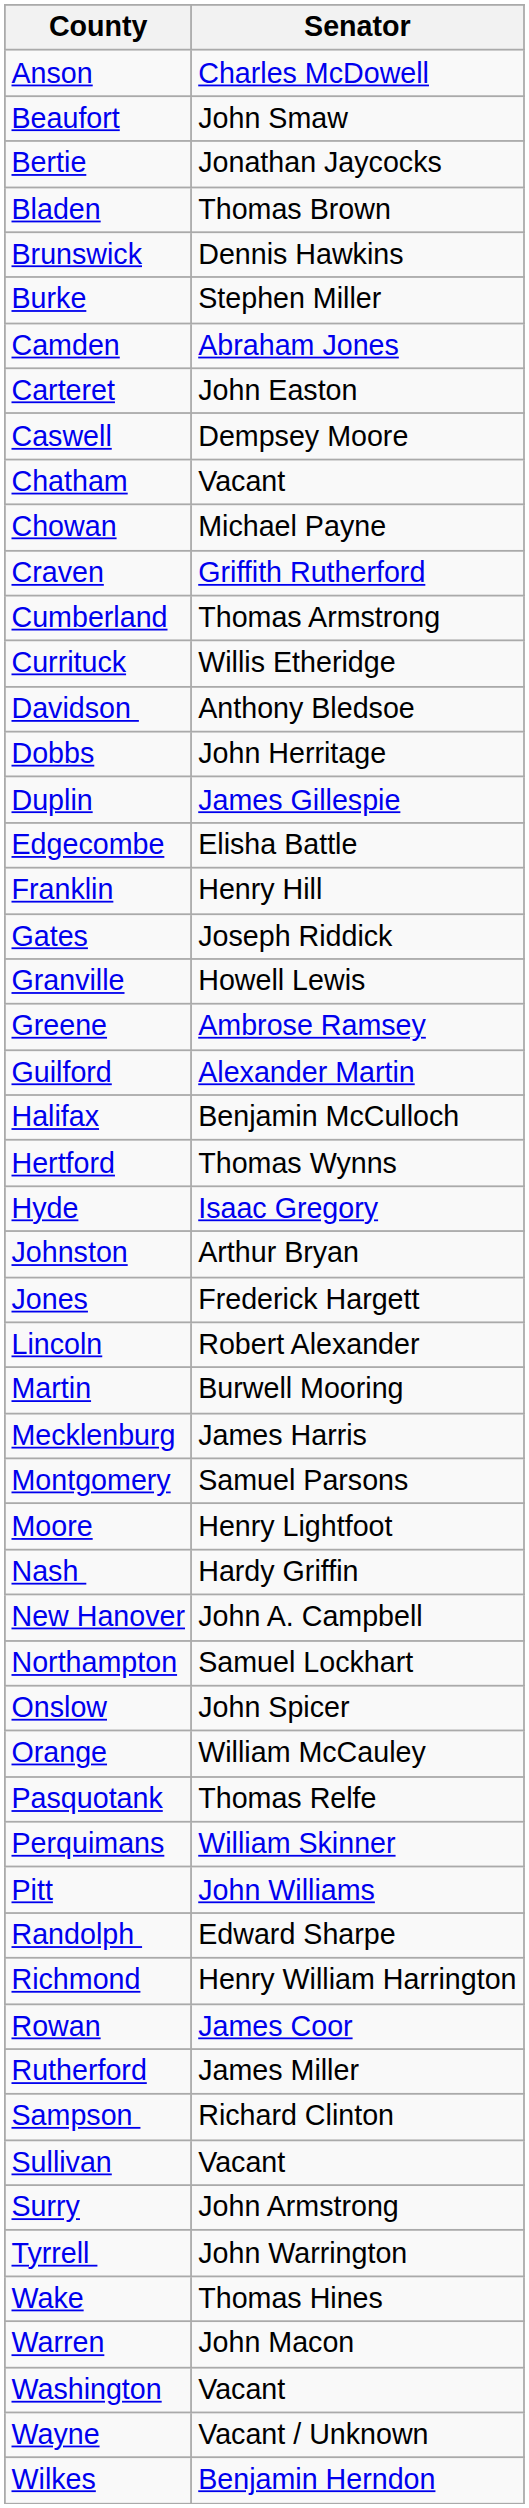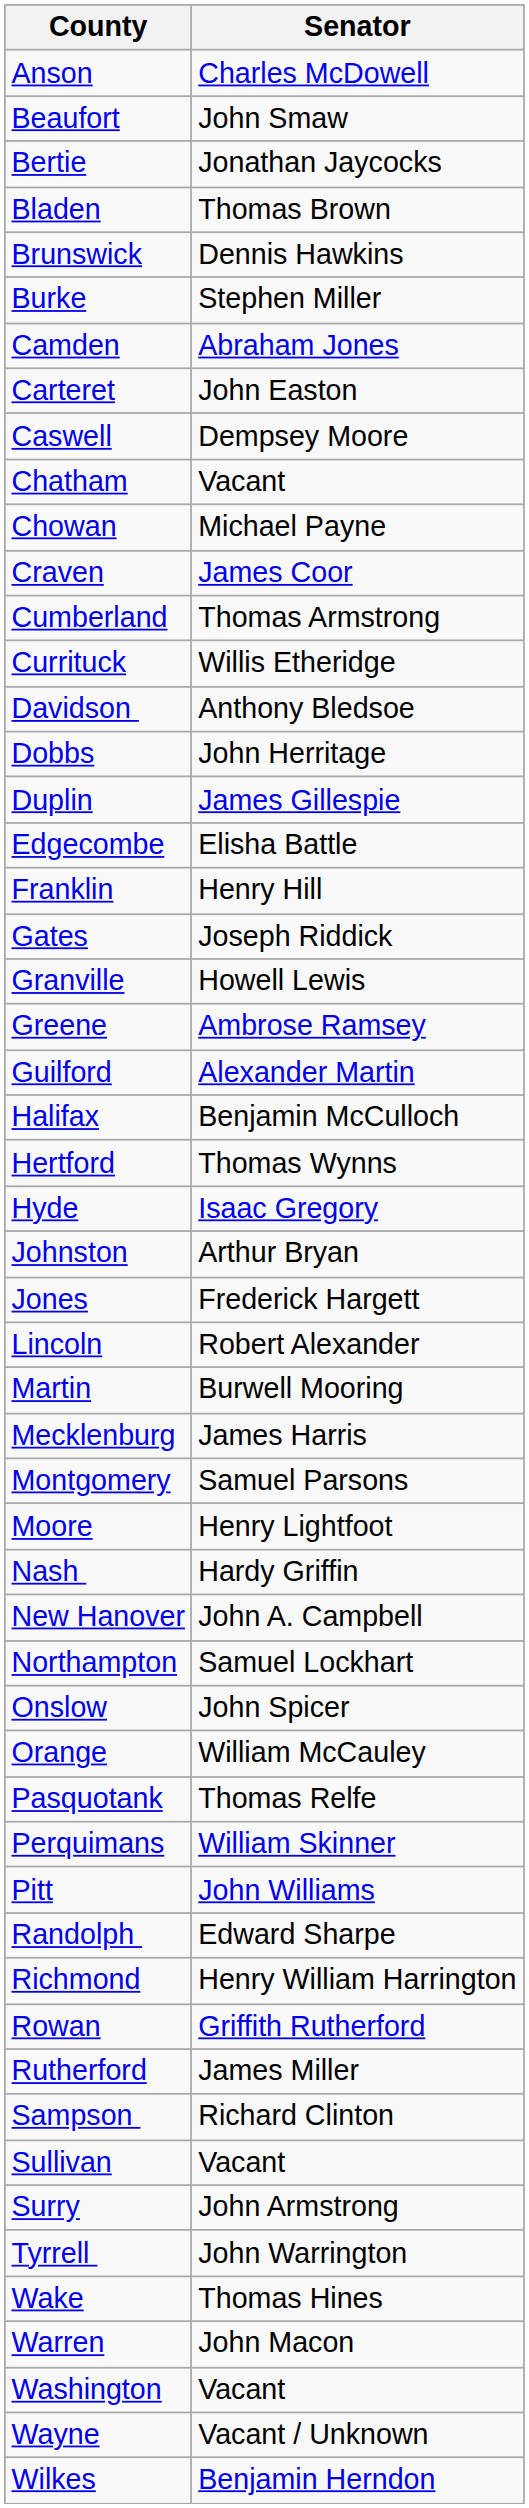 <table class="wikitable sortable">
 <tr>
 <th>County</th>
 <th>Senator</th>
 </tr>
 <tr>
 <td><a href='#'>Anson</a></td>
 <td data-sort-value="McDowell, Charles"><a href='#'>Charles McDowell</a></td>
 </tr>
 <tr>
 <td><a href='#'>Beaufort</a></td>
 <td data-sort-value="Smaw, John">John Smaw</td>
 </tr>
 <tr>
 <td><a href='#'>Bertie</a></td>
 <td data-sort-value="Jaycocks, Jonathan">Jonathan Jaycocks</td>
 </tr>
 <tr>
 <td><a href='#'>Bladen</a></td>
 <td data-sort-value="Brown, Thomas">Thomas Brown</td>
 </tr>
 <tr>
 <td><a href='#'>Brunswick</a></td>
 <td data-sort-value="Hawkins, Dennis">Dennis Hawkins</td>
 </tr>
 <tr>
 <td><a href='#'>Burke</a></td>
 <td data-sort-value="Miller, Stephen">Stephen Miller</td>
 </tr>
 <tr>
 <td><a href='#'>Camden</a></td>
 <td data-sort-value="Jones, Abraham"><a href='#'>Abraham Jones</a></td>
 </tr>
 <tr>
 <td><a href='#'>Carteret</a></td>
 <td data-sort-value="Easton, John">John Easton</td>
 </tr>
 <tr>
 <td><a href='#'>Caswell</a></td>
 <td data-sort-value="Moore, Dempsey">Dempsey Moore</td>
 </tr>
 <tr>
 <td><a href='#'>Chatham</a></td>
 <td data-sort-value="z Vacant ">Vacant</td>
 </tr>
 <tr>
 <td><a href='#'>Chowan</a></td>
 <td data-sort-value="Payne, Michael">Michael Payne</td>
 </tr>
 <tr>
 <td><a href='#'>Craven</a></td>
-<td data-sort-value="Rutherford, Griffith"><a href='#'>Griffith Rutherford</a></td>
+<td data-sort-value="Coor, James"><a href='#'>James Coor</a></td>
 </tr>
 <tr>
 <td><a href='#'>Cumberland</a></td>
 <td data-sort-value="Armstrong, Thomas">Thomas Armstrong</td>
 </tr>
 <tr>
 <td><a href='#'>Currituck</a></td>
 <td data-sort-value="Etheridge, Willis">Willis Etheridge</td>
 </tr>
 <tr>
 <td><a href='#'>Davidson </a></td>
 <td data-sort-value="Bledsoe, Anthony">Anthony Bledsoe</td>
 </tr>
 <tr>
 <td><a href='#'>Dobbs</a></td>
 <td data-sort-value="Herritage, John">John Herritage</td>
 </tr>
 <tr>
 <td><a href='#'>Duplin</a></td>
 <td data-sort-value="Gillespie, James"><a href='#'>James Gillespie</a></td>
 </tr>
 <tr>
 <td><a href='#'>Edgecombe</a></td>
 <td data-sort-value="Battle, Elisha">Elisha Battle</td>
 </tr>
 <tr>
 <td><a href='#'>Franklin</a></td>
 <td data-sort-value="Hill, Henry">Henry Hill</td>
 </tr>
 <tr>
 <td><a href='#'>Gates</a></td>
 <td data-sort-value="Riddick, Joseph">Joseph Riddick</td>
 </tr>
 <tr>
 <td><a href='#'>Granville</a></td>
 <td data-sort-value="Lewis, Howell">Howell Lewis</td>
 </tr>
 <tr>
 <td><a href='#'>Greene</a></td>
 <td data-sort-value="Ramsey, Ambrose"><a href='#'>Ambrose Ramsey</a></td>
 </tr>
 <tr>
 <td><a href='#'>Guilford</a></td>
 <td data-sort-value="Martin, Alexander"><a href='#'>Alexander Martin</a></td>
 </tr>
 <tr>
 <td><a href='#'>Halifax</a></td>
 <td data-sort-value="McCulloch, Benjamin">Benjamin McCulloch</td>
 </tr>
 <tr>
 <td><a href='#'>Hertford</a></td>
 <td data-sort-value="Wynns, Thomas">Thomas Wynns</td>
 </tr>
 <tr>
 <td><a href='#'>Hyde</a></td>
 <td data-sort-value="Gregory, Isaac"><a href='#'>Isaac Gregory</a></td>
 </tr>
 <tr>
 <td><a href='#'>Johnston</a></td>
 <td data-sort-value="Bryan, Arthur">Arthur Bryan</td>
 </tr>
 <tr>
 <td><a href='#'>Jones</a></td>
 <td data-sort-value="Hargett, Frederick">Frederick Hargett</td>
 </tr>
 <tr>
 <td><a href='#'>Lincoln</a></td>
 <td data-sort-value="Alexander, Robert">Robert Alexander</td>
 </tr>
 <tr>
 <td><a href='#'>Martin</a></td>
 <td data-sort-value="Mooring, Burwell">Burwell Mooring</td>
 </tr>
 <tr>
 <td><a href='#'>Mecklenburg</a></td>
 <td data-sort-value="Harris, James">James Harris</td>
 </tr>
 <tr>
 <td><a href='#'>Montgomery</a></td>
 <td data-sort-value="Parsons, Samuel">Samuel Parsons</td>
 </tr>
 <tr>
 <td><a href='#'>Moore</a></td>
 <td data-sort-value="Lightfoot, Henry">Henry Lightfoot</td>
 </tr>
 <tr>
 <td><a href='#'>Nash </a></td>
 <td data-sort-value="Griffin, Hardy">Hardy Griffin</td>
 </tr>
 <tr>
 <td><a href='#'>New Hanover</a></td>
 <td data-sort-value="Campbell, John">John A. Campbell</td>
 </tr>
 <tr>
 <td><a href='#'>Northampton</a></td>
 <td data-sort-value="Lockhart, Samuel">Samuel Lockhart</td>
 </tr>
 <tr>
 <td><a href='#'>Onslow</a></td>
 <td data-sort-value="Spicer, John">John Spicer</td>
 </tr>
 <tr>
 <td><a href='#'>Orange</a></td>
 <td data-sort-value="McCauley, William">William McCauley</td>
 </tr>
 <tr>
 <td><a href='#'>Pasquotank</a></td>
 <td data-sort-value="Relfe, Thomas">Thomas Relfe</td>
 </tr>
 <tr>
 <td><a href='#'>Perquimans</a></td>
 <td data-sort-value="Skinner, William"><a href='#'>William Skinner</a></td>
 </tr>
 <tr>
 <td><a href='#'>Pitt</a></td>
 <td data-sort-value="Williams, John"><a href='#'>John Williams</a></td>
 </tr>
 <tr>
 <td><a href='#'>Randolph </a></td>
 <td data-sort-value="Sharpe, Edward">Edward Sharpe</td>
 </tr>
 <tr>
 <td><a href='#'>Richmond</a></td>
 <td data-sort-value="Harrington, Henry">Henry William Harrington</td>
 </tr>
 <tr>
 <td><a href='#'>Rowan</a></td>
-<td data-sort-value="Coor, James"><a href='#'>James Coor</a></td>
+<td data-sort-value="Rutherford, Griffith"><a href='#'>Griffith Rutherford</a></td>
 </tr>
 <tr>
 <td><a href='#'>Rutherford</a></td>
 <td data-sort-value="Miller, James">James Miller</td>
 </tr>
 <tr>
 <td><a href='#'>Sampson </a></td>
 <td data-sort-value="Clinton, Richard">Richard Clinton</td>
 </tr>
 <tr>
 <td><a href='#'>Sullivan</a></td>
 <td data-sort-value="z Vacant">Vacant</td>
 </tr>
 <tr>
 <td><a href='#'>Surry</a></td>
 <td data-sort-value="Armstrong, John">John Armstrong</td>
 </tr>
 <tr>
 <td><a href='#'>Tyrrell </a></td>
 <td data-sort-value="Warrington, John">John Warrington</td>
 </tr>
 <tr>
 <td><a href='#'>Wake</a></td>
 <td data-sort-value="Hines, Thomas">Thomas Hines</td>
 </tr>
 <tr>
 <td><a href='#'>Warren</a></td>
 <td data-sort-value="Macon, John">John Macon</td>
 </tr>
 <tr>
 <td><a href='#'>Washington</a></td>
 <td data-sort-value="z Vacant">Vacant</td>
 </tr>
 <tr>
 <td><a href='#'>Wayne</a></td>
 <td data-sort-value="z Unknown/Vacant">Vacant / Unknown</td>
 </tr>
 <tr>
 <td><a href='#'>Wilkes</a></td>
 <td data-sort-value="Herndon, Benjamin"><a href='#'>Benjamin Herndon</a></td>
 </tr>
 </table>
